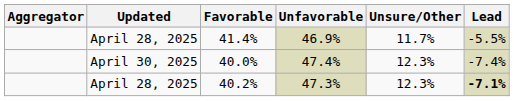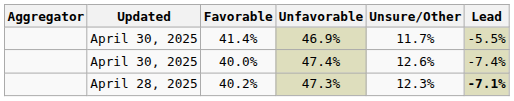 <table class="wikitable sortable" style="text-align:center;line-height:17px">
 <tr>
 <th>Aggregator</th>
 <th>Updated</th>
 <th>Favorable</th>
 <th>Unfavorable</th>
 <th>Unsure/Other</th>
 <th>Lead</th>
 </tr>
 <tr>
 <td></td>
-<td>April 28, 2025</td>
+<td>April 30, 2025</td>
 <td>41.4%</td>
 <td style="background:#DEDEBD;">46.9%</td>
 <td>11.7%</td>
 <td style="background:#DEDEBD;">-5.5%</td>
 </tr>
 <tr>
 <td></td>
 <td>April 30, 2025</td>
 <td>40.0%</td>
 <td style="background:#DEDEBD;">47.4%</td>
-<td>12.3%</td>
+<td>12.6%</td>
 <td style="background:#DEDEBD;">-7.4%</td>
 </tr>
 <tr>
 <td></td>
 <td>April 28, 2025</td>
 <td>40.2%</td>
 <td style="background:#DEDEBD;">47.3%</td>
 <td>12.3%</td>
 <td style="background:#DEDEBD;"><strong>-7.1%</strong></td>
 </tr>
 </table>
